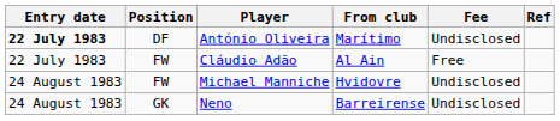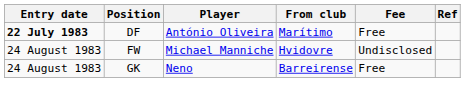 <table class="wikitable">
 <tr>
 <th>Entry date</th>
 <th>Position</th>
 <th>Player</th>
 <th>From club</th>
 <th>Fee</th>
 <th>Ref</th>
 </tr>
 <tr>
 <td><strong>22 July 1983</strong></td>
 <td style="text-align:center;">DF</td>
 <td style="text-align:left;"><a href='#'>António Oliveira</a></td>
 <td style="text-align:left;"><a href='#'>Marítimo</a></td>
-<td>Undisclosed</td>
-<td></td>
-</tr>
-<tr>
-<td>22 July 1983</td>
-<td style="text-align:center;">FW</td>
-<td style="text-align:left;"><a href='#'>Cláudio Adão</a></td>
-<td style="text-align:left;"><a href='#'>Al Ain</a></td>
 <td>Free</td>
 <td></td>
 </tr>
 <tr>
 <td>24 August 1983</td>
 <td style="text-align:center;">FW</td>
 <td style="text-align:left;"><a href='#'>Michael Manniche</a></td>
 <td style="text-align:left;"><a href='#'>Hvidovre</a></td>
 <td>Undisclosed</td>
 <td></td>
 </tr>
 <tr>
 <td>24 August 1983</td>
 <td style="text-align:center;">GK</td>
 <td style="text-align:left;"><a href='#'>Neno</a></td>
 <td style="text-align:left;"><a href='#'>Barreirense</a></td>
-<td>Undisclosed</td>
+<td>Free</td>
 <td></td>
 </tr>
 </table>
